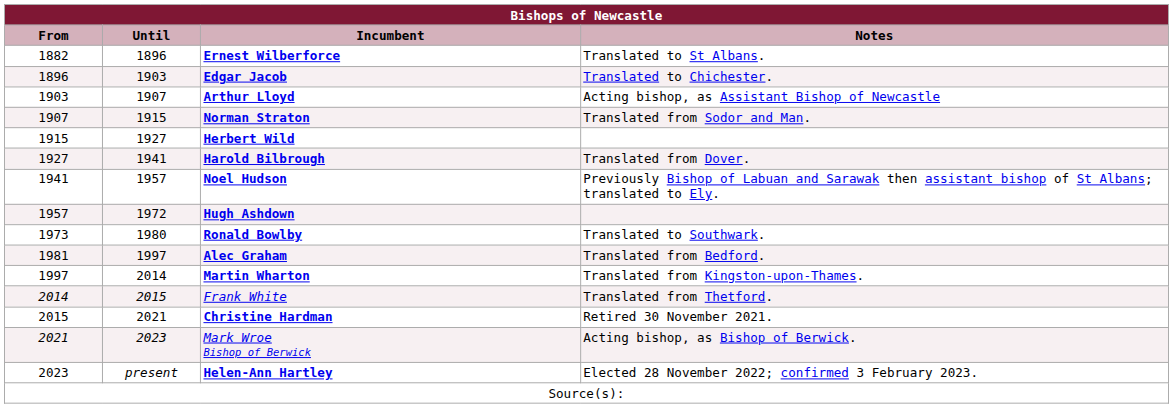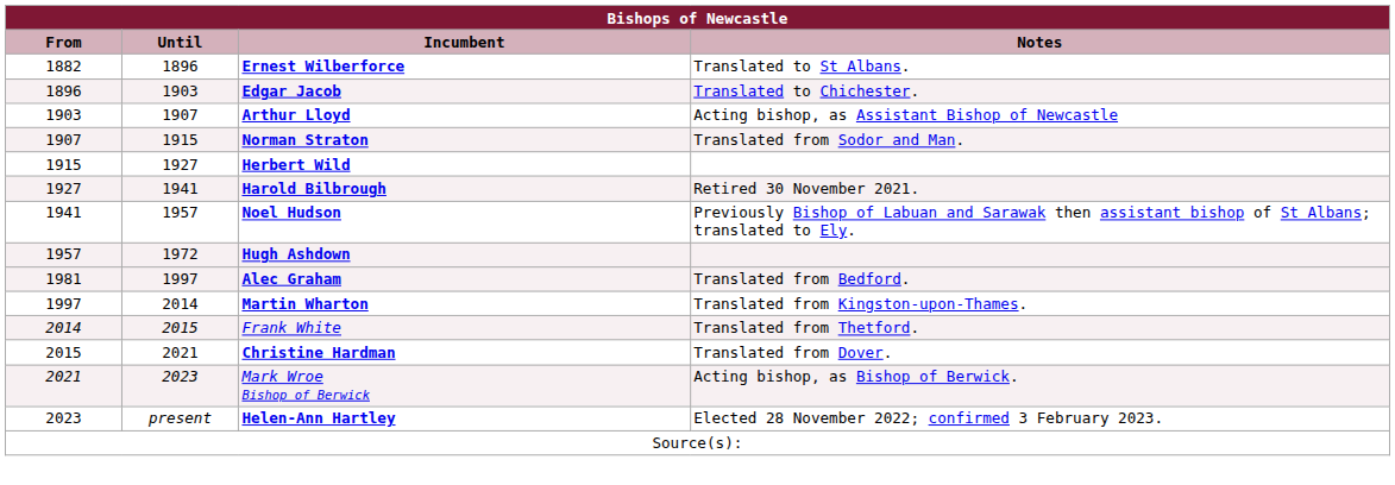 <table class="wikitable" style="width:95%;" border="1" cellpadding="2">
 <tr>
 <th colspan="4" style="background-color: #7F1734; color: white;">Bishops of Newcastle</th>
 </tr>
 <tr>
 <th style="background-color: #D4B1BB; width: 8%;">From</th>
 <th style="background-color: #D4B1BB; width: 8%;">Until</th>
 <th style="background-color: #D4B1BB; width: 31%;">Incumbent</th>
 <th style="background-color: #D4B1BB; width: 48%;">Notes</th>
 </tr>
 <tr valign="top" style="background-color: white;">
 <td style="text-align: center;">1882</td>
 <td style="text-align: center;">1896</td>
 <td> <strong><a href='#'>Ernest Wilberforce</a></strong></td>
 <td>Translated to <a href='#'>St Albans</a>.</td>
 </tr>
 <tr valign="top" style="background-color: #F7F0F2;">
 <td style="text-align: center;">1896</td>
 <td style="text-align: center;">1903</td>
 <td> <strong><a href='#'>Edgar Jacob</a></strong></td>
 <td><a href='#'>Translated</a> to <a href='#'>Chichester</a>.</td>
 </tr>
 <tr valign="top" style="background-color: white;">
 <td style="text-align: center;">1903</td>
 <td style="text-align: center;">1907</td>
 <td> <strong><a href='#'>Arthur Lloyd</a></strong></td>
 <td>Acting bishop, as <a href='#'>Assistant Bishop of Newcastle</a></td>
 </tr>
 <tr valign="top" style="background-color: #F7F0F2;">
 <td style="text-align: center;">1907</td>
 <td style="text-align: center;">1915</td>
 <td> <strong><a href='#'>Norman Straton</a></strong></td>
 <td>Translated from <a href='#'>Sodor and Man</a>.</td>
 </tr>
 <tr valign="top" style="background-color: white;">
 <td style="text-align: center;">1915</td>
 <td style="text-align: center;">1927</td>
 <td> <strong><a href='#'>Herbert Wild</a></strong></td>
 <td></td>
 </tr>
 <tr valign="top" style="background-color: #F7F0F2;">
 <td style="text-align: center;">1927</td>
 <td style="text-align: center;">1941</td>
 <td> <strong><a href='#'>Harold Bilbrough</a></strong></td>
-<td>Translated from <a href='#'>Dover</a>.</td>
+<td>Retired 30 November 2021.</td>
 </tr>
 <tr valign="top" style="background-color: white;">
 <td style="text-align: center;">1941</td>
 <td style="text-align: center;">1957</td>
 <td> <strong><a href='#'>Noel Hudson</a></strong></td>
 <td>Previously <a href='#'>Bishop of Labuan and Sarawak</a> then <a href='#'>assistant bishop</a> of <a href='#'>St Albans</a>; translated to <a href='#'>Ely</a>.</td>
 </tr>
 <tr valign="top" style="background-color: #F7F0F2;">
 <td style="text-align: center;">1957</td>
 <td style="text-align: center;">1972</td>
 <td> <strong><a href='#'>Hugh Ashdown</a></strong></td>
 <td></td>
-</tr>
-<tr valign="top" style="background-color: white;">
-<td style="text-align: center;">1973</td>
-<td style="text-align: center;">1980</td>
-<td> <strong><a href='#'>Ronald Bowlby</a></strong></td>
-<td>Translated to <a href='#'>Southwark</a>.</td>
 </tr>
 <tr valign="top" style="background-color: #F7F0F2;">
 <td style="text-align: center;">1981</td>
 <td style="text-align: center;">1997</td>
 <td> <strong><a href='#'>Alec Graham</a></strong></td>
 <td>Translated from <a href='#'>Bedford</a>.</td>
 </tr>
 <tr valign="top" style="background-color: white;">
 <td style="text-align: center;">1997</td>
 <td style="text-align: center;">2014</td>
 <td> <strong><a href='#'>Martin Wharton</a></strong></td>
 <td>Translated from <a href='#'>Kingston-upon-Thames</a>.</td>
 </tr>
 <tr valign="top" style="background-color: #F7F0F2;">
 <td style="text-align: center;"><em>2014</em></td>
 <td style="text-align: center;"><em>2015</em></td>
 <td> <em><a href='#'>Frank White</a></em></td>
 <td>Translated from <a href='#'>Thetford</a>.</td>
 </tr>
 <tr valign="top" style="background-color: white;">
 <td style="text-align: center;">2015</td>
 <td style="text-align: center;">2021</td>
 <td> <strong><a href='#'>Christine Hardman</a></strong></td>
-<td>Retired 30 November 2021.</td>
+<td>Translated from <a href='#'>Dover</a>.</td>
 </tr>
 <tr valign="top" style="background-color: #F7F0F2;">
 <td style="text-align: center;"><em>2021</em></td>
 <td style="text-align: center;"><em>2023</em></td>
 <td><em><a href='#'>Mark Wroe</a><br><small><a href='#'>Bishop of Berwick</a></small></em></td>
 <td>Acting bishop, as <a href='#'>Bishop of Berwick</a>.</td>
 </tr>
 <tr valign="top" style="background-color: white;">
 <td style="text-align: center;">2023</td>
 <td style="text-align: center;"><em>present</em></td>
 <td> <strong><a href='#'>Helen-Ann Hartley</a></strong></td>
 <td>Elected 28 November 2022; <a href='#'>confirmed</a> 3 February 2023.</td>
 </tr>
 <tr valign="top" style="background-color: white;">
 <td colspan="4" style="text-align: center;">Source(s):</td>
 </tr>
 </table>
